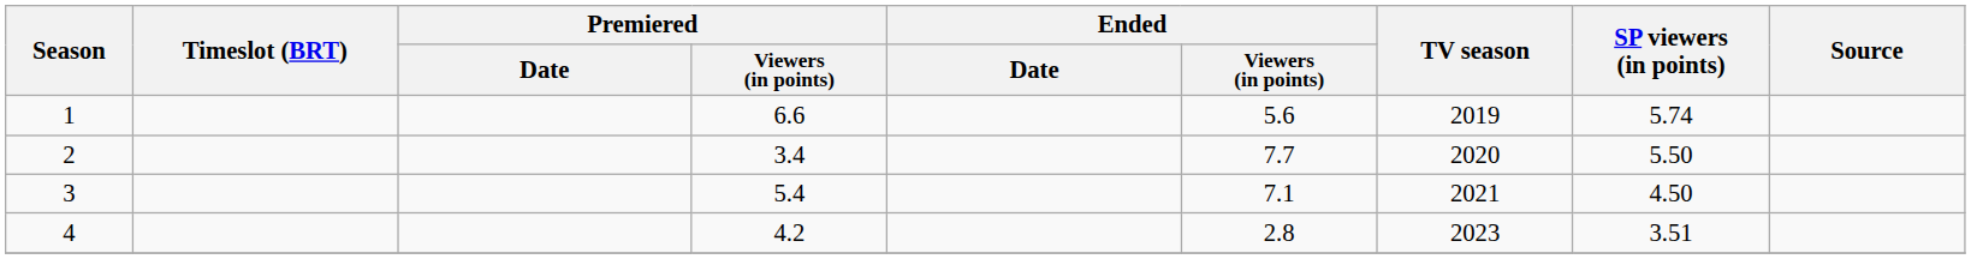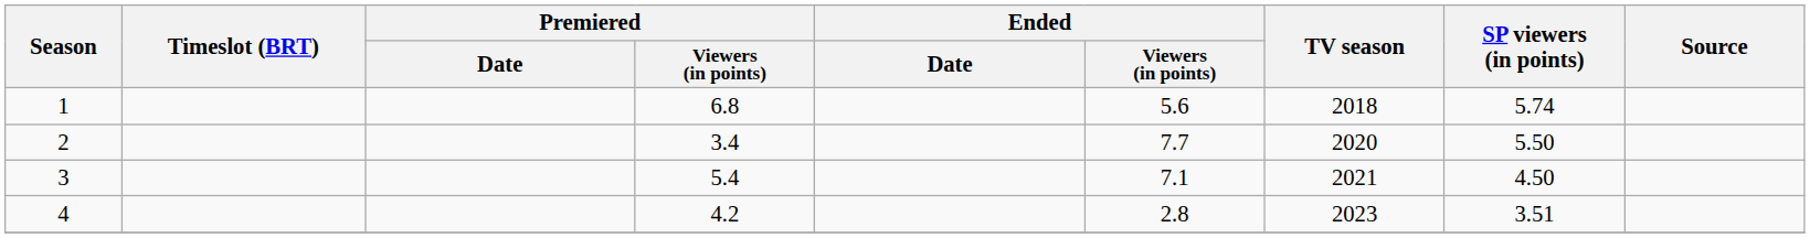 <table class="wikitable" style="text-align:center; width:100%;">
 <tr>
 <th rowspan=2>Season</th>
 <th rowspan=2>Timeslot (<a href='#'>BRT</a>)</th>
 <th colspan=2 width="25%">Premiered</th>
 <th colspan=2 width="25%">Ended</th>
 <th rowspan=2 width="10%">TV season</th>
 <th rowspan=2 width="10%"><a href='#'>SP</a> viewers<br>(in points)</th>
 <th rowspan=2 width="10%">Source</th>
 </tr>
 <tr>
 <th>Date</th>
 <th span style="width:10%; font-size:smaller; font-weight:bold; line-height:100%;">Viewers<br>(in points)</th>
 <th>Date</th>
 <th span style="width:10%; font-size:smaller; font-weight:bold; line-height:100%;">Viewers<br>(in points)</th>
 </tr>
 <tr>
 <td>1</td>
 <td><br></td>
 <td></td>
-<td>6.6</td>
+<td>6.8</td>
 <td></td>
 <td>5.6</td>
-<td>2019</td>
+<td>2018</td>
 <td>5.74</td>
 <td><br></td>
 </tr>
 <tr>
 <td>2</td>
 <td><br></td>
 <td></td>
 <td>3.4</td>
 <td></td>
 <td>7.7</td>
 <td>2020</td>
 <td>5.50</td>
 <td><br></td>
 </tr>
 <tr>
 <td>3</td>
 <td></td>
 <td></td>
 <td>5.4</td>
 <td></td>
 <td>7.1</td>
 <td>2021</td>
 <td>4.50</td>
 <td><br></td>
 </tr>
 <tr>
 <td>4</td>
 <td><br></td>
 <td></td>
 <td>4.2</td>
 <td></td>
 <td>2.8</td>
 <td>2023</td>
 <td>3.51</td>
 <td><br></td>
 </tr>
 <tr>
 </tr>
 </table>
